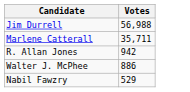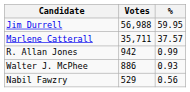 <table class="wikitable">
 <tr>
 <th style="width: 170px">Candidate</th>
 <th style="width: 50px">Votes</th>
+<th style="width: 40px">%</th>
 </tr>
 <tr>
 <td><a href='#'>Jim Durrell</a></td>
 <td>56,988</td>
+<td>59.95</td>
 </tr>
 <tr>
 <td><a href='#'>Marlene Catterall</a></td>
 <td>35,711</td>
+<td>37.57</td>
 </tr>
 <tr>
 <td>R. Allan Jones</td>
 <td>942</td>
+<td>0.99</td>
 </tr>
 <tr>
 <td>Walter J. McPhee</td>
 <td>886</td>
+<td>0.93</td>
 </tr>
 <tr>
 <td>Nabil Fawzry</td>
 <td>529</td>
+<td>0.56</td>
 </tr>
 </table>
